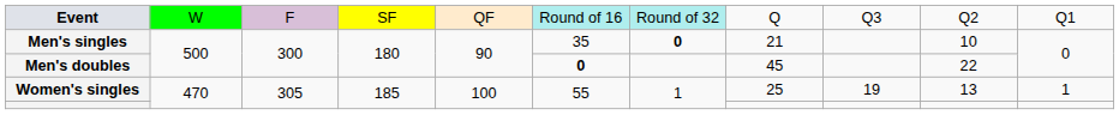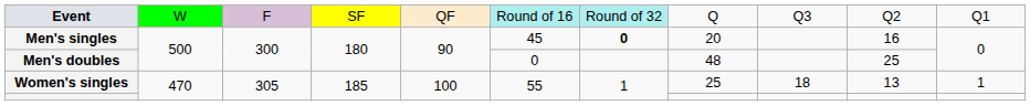 <table class=wikitable style=font-size:90%;text-align:center>
 <tr>
 <td style="width:130px; background:#dfe2e9;"><strong>Event</strong></td>
 <td style="width:80px; background:lime;">W</td>
 <td style="width:85px; background:thistle;">F</td>
 <td style="width:85px; background:#ff0;">SF</td>
 <td style="width:85px; background:#ffebcd;">QF</td>
 <td style="width:85px; background:#afeeee;">Round of 16</td>
 <td style="width:85px; background:#afeeee;">Round of 32</td>
 <td style="width:85px;">Q</td>
 <td style="width:85px;">Q3</td>
 <td style="width:85px;">Q2</td>
 <td style="width:85px;">Q1</td>
 </tr>
 <tr>
 <th style="background:#f4f4f4;">Men's singles</th>
 <td rowspan=2>500</td>
 <td rowspan=2>300</td>
 <td rowspan=2>180</td>
 <td rowspan=2>90</td>
-<td>35</td>
+<td>45</td>
 <td><strong>0</strong></td>
-<td>21</td>
+<td>20</td>
 <td></td>
-<td>10</td>
+<td>16</td>
 <td rowspan=2>0</td>
 </tr>
 <tr>
 <th style="background:#f4f4f4;">Men's doubles</th>
-<td><strong>0</strong></td>
+<td>0</td>
 <td></td>
-<td>45</td>
+<td>48</td>
 <td></td>
-<td>22</td>
+<td>25</td>
 </tr>
 <tr>
 <th style="background:#f4f4f4;">Women's singles</th>
 <td rowspan=2>470</td>
 <td rowspan=2>305</td>
 <td rowspan=2>185</td>
 <td rowspan=2>100</td>
 <td rowspan=2>55</td>
 <td rowspan=2>1</td>
 <td>25</td>
-<td>19</td>
+<td>18</td>
 <td>13</td>
 <td>1</td>
 </tr>
 <tr>
 <th style="background:#f4f4f4;"></th>
 <td></td>
 <td></td>
 <td></td>
 <td></td>
 </tr>
 </table>
